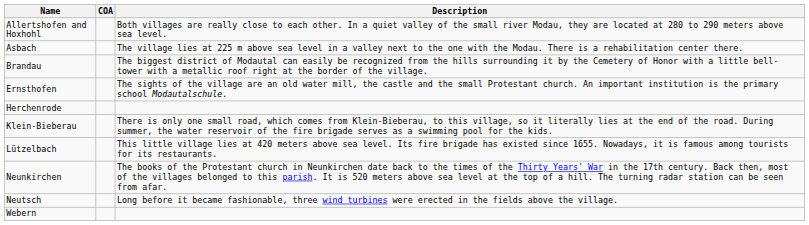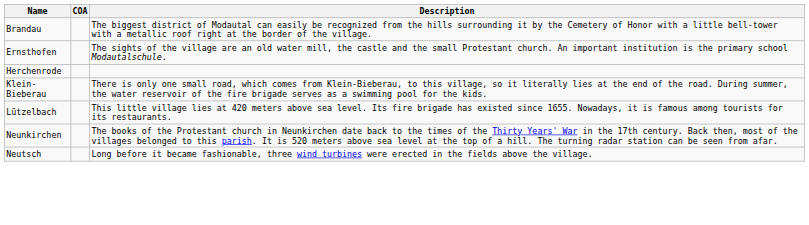 <table class="wikitable sortable">
 <tr>
 <th>Name</th>
 <th>COA</th>
 <th>Description</th>
-</tr>
-<tr>
-<td>Allertshofen and Hoxhohl</td>
-<td></td>
-<td>Both villages are really close to each other. In a quiet valley of the small river Modau, they are located at 280 to 290 meters above sea level.</td>
-</tr>
-<tr>
-<td>Asbach</td>
-<td></td>
-<td>The village lies at 225 m above sea level in a valley next to the one with the Modau. There is a rehabilitation center there.</td>
 </tr>
 <tr>
 <td>Brandau</td>
 <td></td>
 <td>The biggest district of Modautal can easily be recognized from the hills surrounding it by the Cemetery of Honor with a little bell-tower with a metallic roof right at the border of the village.</td>
 </tr>
 <tr>
 <td>Ernsthofen</td>
 <td></td>
 <td>The sights of the village are an old water mill, the castle and the small Protestant church. An important institution is the primary school <em>Modautalschule</em>.</td>
 </tr>
 <tr>
 <td>Herchenrode</td>
 <td></td>
 <td></td>
 </tr>
 <tr>
 <td>Klein-Bieberau</td>
 <td></td>
 <td>There is only one small road, which comes from Klein-Bieberau, to this village, so it literally lies at the end of the road. During summer, the water reservoir of the fire brigade serves as a swimming pool for the kids.</td>
 </tr>
 <tr>
 <td>Lützelbach</td>
 <td></td>
 <td>This little village lies at 420 meters above sea level. Its fire brigade has existed since 1655. Nowadays, it is famous among tourists for its restaurants.</td>
 </tr>
 <tr>
 <td>Neunkirchen</td>
 <td></td>
 <td>The books of the Protestant church in Neunkirchen date back to the times of the <a href='#'>Thirty Years' War</a> in the 17th century. Back then, most of the villages belonged to this <a href='#'>parish</a>. It is 520 meters above sea level at the top of a hill. The turning radar station can be seen from afar.</td>
 </tr>
 <tr>
 <td>Neutsch</td>
 <td></td>
 <td>Long before it became fashionable, three <a href='#'>wind turbines</a> were erected in the fields above the village.</td>
 </tr>
-<tr>
-<td>Webern</td>
-<td></td>
-<td></td>
-</tr>
 </table>
